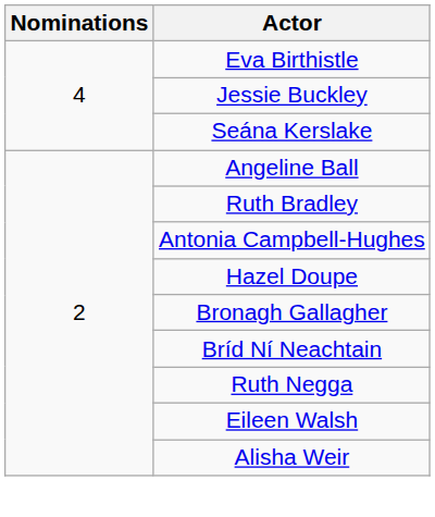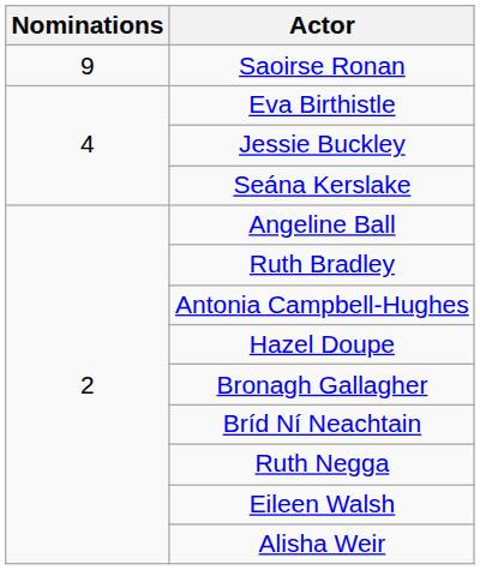 <table class="wikitable" style="text-align:center;">
 <tr>
 <th scope="col" width="55">Nominations</th>
 <th scope="col">Actor</th>
+</tr>
+<tr>
+<td>9</td>
+<td><a href='#'>Saoirse Ronan</a></td>
 </tr>
 <tr>
 <td rowspan=3>4</td>
 <td><a href='#'>Eva Birthistle</a></td>
 </tr>
 <tr>
 <td><a href='#'>Jessie Buckley</a></td>
 </tr>
 <tr>
 <td><a href='#'>Seána Kerslake</a></td>
 </tr>
 <tr>
 <td rowspan=9>2</td>
 <td><a href='#'>Angeline Ball</a></td>
 </tr>
 <tr>
 <td><a href='#'>Ruth Bradley</a></td>
 </tr>
 <tr>
 <td><a href='#'>Antonia Campbell-Hughes</a></td>
 </tr>
 <tr>
 <td><a href='#'>Hazel Doupe</a></td>
 </tr>
 <tr>
 <td><a href='#'>Bronagh Gallagher</a></td>
 </tr>
 <tr>
 <td><a href='#'>Bríd Ní Neachtain</a></td>
 </tr>
 <tr>
 <td><a href='#'>Ruth Negga</a></td>
 </tr>
 <tr>
 <td><a href='#'>Eileen Walsh</a></td>
 </tr>
 <tr>
 <td><a href='#'>Alisha Weir</a></td>
 </tr>
 </table>
